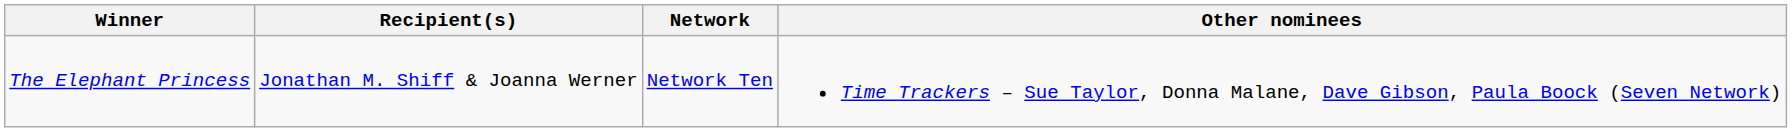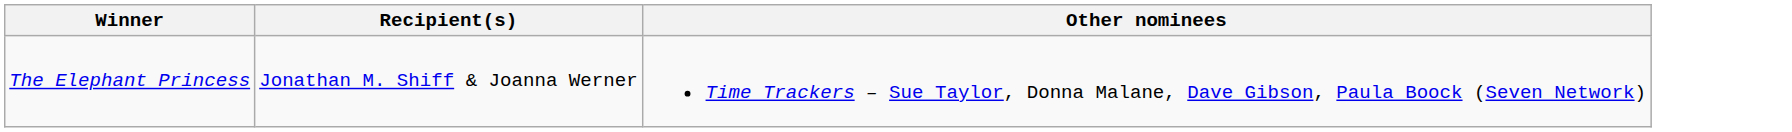 <table class="wikitable">
 <tr>
 <th>Winner</th>
 <th>Recipient(s)</th>
-<th>Network</th>
 <th>Other nominees</th>
 </tr>
 <tr>
 <td><em><a href='#'>The Elephant Princess</a></em></td>
 <td><a href='#'>Jonathan M. Shiff</a> & Joanna Werner</td>
-<td align="center"><a href='#'>Network Ten</a></td>
 <td><br><ul><li><em><a href='#'>Time Trackers</a> –</em> <a href='#'>Sue Taylor</a>, Donna Malane, <a href='#'>Dave Gibson</a>, <a href='#'>Paula Boock</a> (<a href='#'>Seven Network</a>)</li></ul></td>
 </tr>
 </table>
